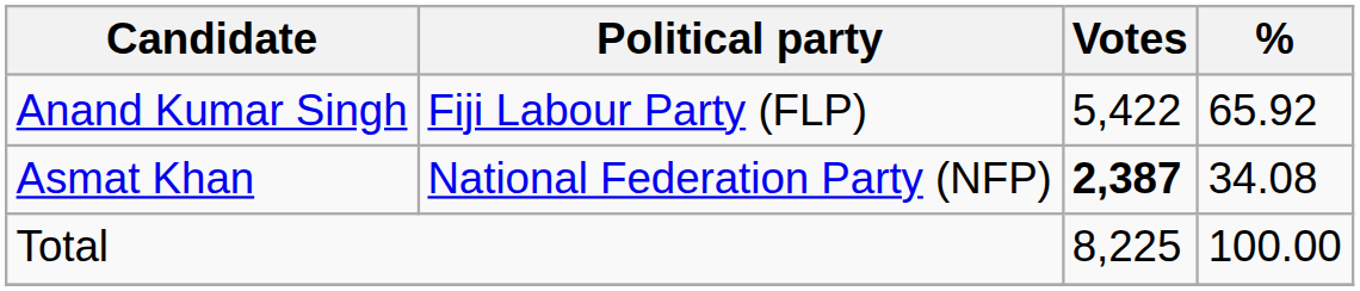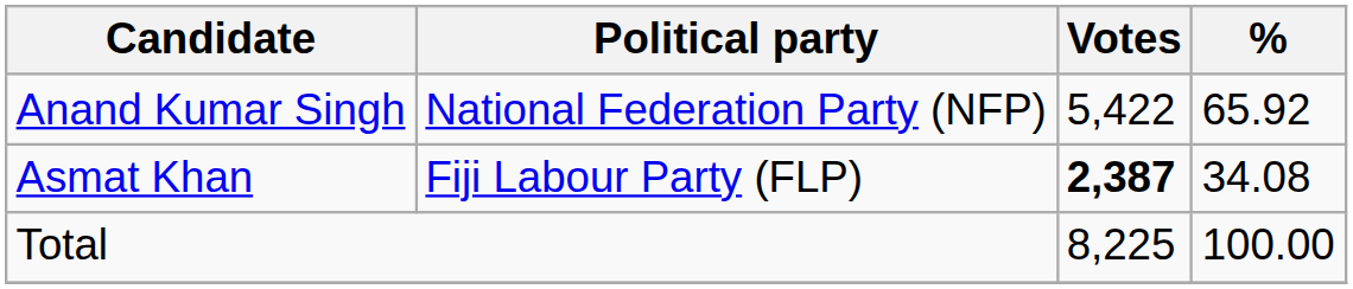 <table class="wikitable">
 <tr>
 <th>Candidate</th>
 <th>Political party</th>
 <th>Votes</th>
 <th>%</th>
 </tr>
 <tr>
 <td><a href='#'>Anand Kumar Singh</a></td>
-<td><a href='#'>Fiji Labour Party</a> (FLP)</td>
+<td><a href='#'>National Federation Party</a> (NFP)</td>
 <td>5,422</td>
 <td>65.92</td>
 </tr>
 <tr>
 <td><a href='#'>Asmat Khan</a></td>
-<td><a href='#'>National Federation Party</a> (NFP)</td>
+<td><a href='#'>Fiji Labour Party</a> (FLP)</td>
 <td><strong>2,387</strong></td>
 <td>34.08</td>
 </tr>
 <tr>
 <td colspan="2">Total</td>
 <td>8,225</td>
 <td>100.00</td>
 </tr>
 <tr>
 </tr>
 </table>
